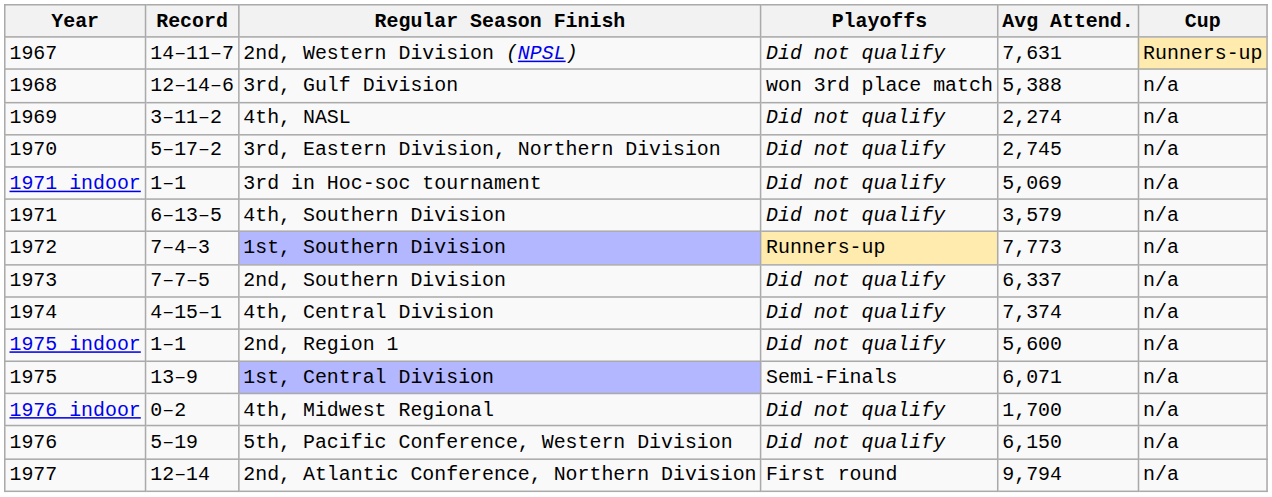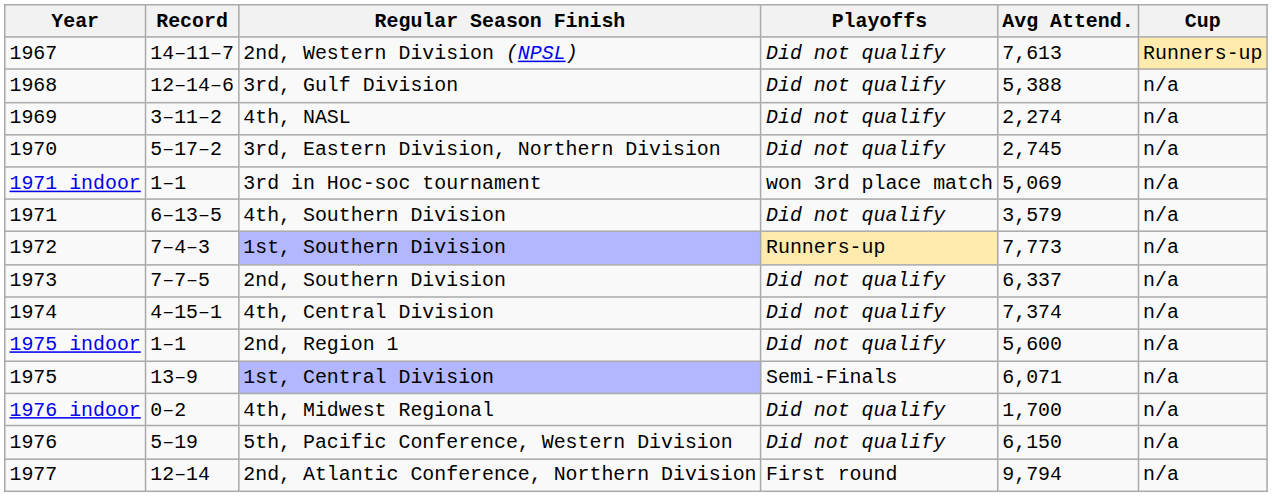 <table class="wikitable">
 <tr>
 <th>Year</th>
 <th>Record</th>
 <th>Regular Season Finish</th>
 <th>Playoffs</th>
 <th>Avg Attend.</th>
 <th>Cup</th>
 </tr>
 <tr>
 <td>1967</td>
 <td>14–11–7</td>
 <td>2nd, Western Division <em>(<a href='#'>NPSL</a>)</em></td>
 <td><em>Did not qualify</em></td>
-<td>7,631</td>
+<td>7,613</td>
 <td style="background:#ffebad;">Runners-up</td>
 </tr>
 <tr>
 <td>1968</td>
 <td>12–14–6</td>
 <td>3rd, Gulf Division</td>
-<td>won 3rd place match</td>
+<td><em>Did not qualify</em></td>
 <td>5,388</td>
 <td>n/a</td>
 </tr>
 <tr>
 <td>1969</td>
 <td>3–11–2</td>
 <td>4th, NASL</td>
 <td><em>Did not qualify</em></td>
 <td>2,274</td>
 <td>n/a</td>
 </tr>
 <tr>
 <td>1970</td>
 <td>5–17–2</td>
 <td>3rd, Eastern Division, Northern Division</td>
 <td><em>Did not qualify</em></td>
 <td>2,745</td>
 <td>n/a</td>
 </tr>
 <tr>
 <td><a href='#'>1971 indoor</a></td>
 <td>1–1</td>
 <td>3rd in Hoc-soc tournament</td>
-<td><em>Did not qualify</em></td>
+<td>won 3rd place match</td>
 <td>5,069</td>
 <td>n/a</td>
 </tr>
 <tr>
 <td>1971</td>
 <td>6–13–5</td>
 <td>4th, Southern Division</td>
 <td><em>Did not qualify</em></td>
 <td>3,579</td>
 <td>n/a</td>
 </tr>
 <tr>
 <td>1972</td>
 <td>7–4–3</td>
 <td style="background:#b3b7ff;">1st, Southern Division</td>
 <td style="background:#ffebad;">Runners-up</td>
 <td>7,773</td>
 <td>n/a</td>
 </tr>
 <tr>
 <td>1973</td>
 <td>7–7–5</td>
 <td>2nd, Southern Division</td>
 <td><em>Did not qualify</em></td>
 <td>6,337</td>
 <td>n/a</td>
 </tr>
 <tr>
 <td>1974</td>
 <td>4–15–1</td>
 <td>4th, Central Division</td>
 <td><em>Did not qualify</em></td>
 <td>7,374</td>
 <td>n/a</td>
 </tr>
 <tr>
 <td><a href='#'>1975 indoor</a></td>
 <td>1–1</td>
 <td>2nd, Region 1</td>
 <td><em>Did not qualify</em></td>
 <td>5,600</td>
 <td>n/a</td>
 </tr>
 <tr>
 <td>1975</td>
 <td>13–9</td>
 <td style="background:#b3b7ff;">1st, Central Division</td>
 <td>Semi-Finals</td>
 <td>6,071</td>
 <td>n/a</td>
 </tr>
 <tr>
 <td><a href='#'>1976 indoor</a></td>
 <td>0–2</td>
 <td>4th, Midwest Regional</td>
 <td><em>Did not qualify</em></td>
 <td>1,700</td>
 <td>n/a</td>
 </tr>
 <tr>
 <td>1976</td>
 <td>5–19</td>
 <td>5th, Pacific Conference, Western Division</td>
 <td><em>Did not qualify</em></td>
 <td>6,150</td>
 <td>n/a</td>
 </tr>
 <tr>
 <td>1977</td>
 <td>12–14</td>
 <td>2nd, Atlantic Conference, Northern Division</td>
 <td>First round</td>
 <td>9,794</td>
 <td>n/a</td>
 </tr>
 </table>
